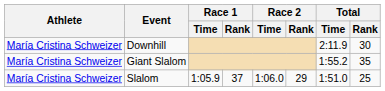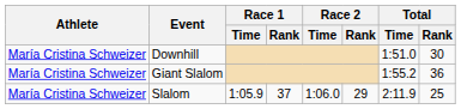 <table class="wikitable" style="font-size:90%">
 <tr>
 <th rowspan="2">Athlete</th>
 <th rowspan="2">Event</th>
 <th colspan="2">Race 1</th>
 <th colspan="2">Race 2</th>
 <th colspan="2">Total</th>
 </tr>
 <tr>
 <th>Time</th>
 <th>Rank</th>
 <th>Time</th>
 <th>Rank</th>
 <th>Time</th>
 <th>Rank</th>
 </tr>
 <tr>
 <td><a href='#'>María Cristina Schweizer</a></td>
 <td>Downhill</td>
 <td colspan="4" bgcolor="wheat"></td>
-<td align="center">2:11.9</td>
+<td align="center">1:51.0</td>
 <td align="center">30</td>
 </tr>
 <tr>
 <td><a href='#'>María Cristina Schweizer</a></td>
 <td>Giant Slalom</td>
 <td colspan="4" bgcolor="wheat"></td>
 <td align="center">1:55.2</td>
-<td align="center">35</td>
+<td align="center">36</td>
 </tr>
 <tr>
 <td><a href='#'>María Cristina Schweizer</a></td>
 <td>Slalom</td>
 <td align="center">1:05.9</td>
 <td align="center">37</td>
 <td align="center">1:06.0</td>
 <td align="center">29</td>
-<td align="center">1:51.0</td>
+<td align="center">2:11.9</td>
 <td align="center">25</td>
 </tr>
 </table>
